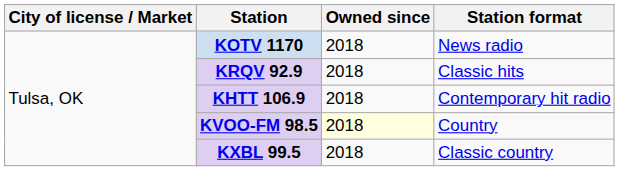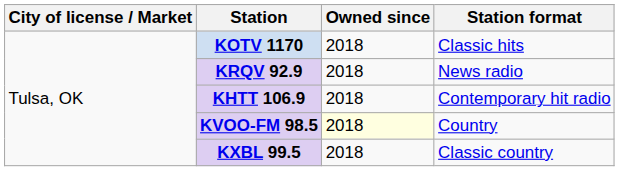 <table class="wikitable">
 <tr>
 <th scope="col">City of license / Market</th>
 <th scope="col">Station</th>
 <th scope="col">Owned since</th>
 <th scope="col">Station format</th>
 </tr>
 <tr>
 <td rowspan="5">Tulsa, OK</td>
 <th scope="row" style="background: #cedff2;"><a href='#'>KOTV</a> 1170</th>
 <td>2018</td>
-<td><a href='#'>News radio</a></td>
+<td><a href='#'>Classic hits</a></td>
 </tr>
 <tr>
 <th scope="row" style="background: #ddcef2;"><a href='#'>KRQV</a> 92.9</th>
 <td>2018</td>
-<td><a href='#'>Classic hits</a></td>
+<td><a href='#'>News radio</a></td>
 </tr>
 <tr>
 <th scope="row" style="background: #ddcef2;"><a href='#'>KHTT</a> 106.9</th>
 <td>2018</td>
 <td><a href='#'>Contemporary hit radio</a></td>
 </tr>
 <tr>
 <th scope="row" style="background: #ddcef2;"><a href='#'>KVOO-FM</a> 98.5</th>
 <td style="background: lightyellow;">2018</td>
 <td><a href='#'>Country</a></td>
 </tr>
 <tr>
 <th scope="row" style="background: #ddcef2;"><a href='#'>KXBL</a> 99.5</th>
 <td>2018</td>
 <td><a href='#'>Classic country</a></td>
 </tr>
 </table>
